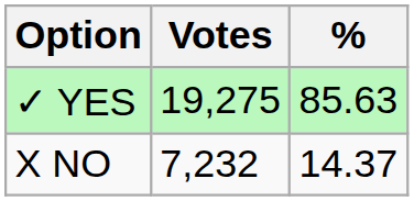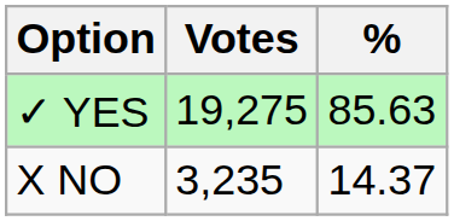 <table class="wikitable">
 <tr>
 <th>Option</th>
 <th>Votes</th>
 <th>%</th>
 </tr>
 <tr>
 <td style=background:#bbf8be>✓ YES</td>
 <td style=background:#bbf8be>19,275</td>
 <td style=background:#bbf8be>85.63</td>
 </tr>
 <tr>
 <td>X NO</td>
-<td>7,232</td>
+<td>3,235</td>
 <td>14.37</td>
 </tr>
 </table>
